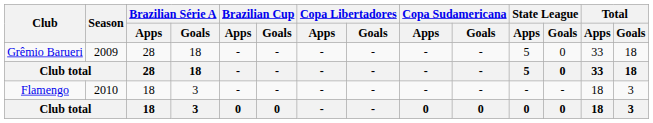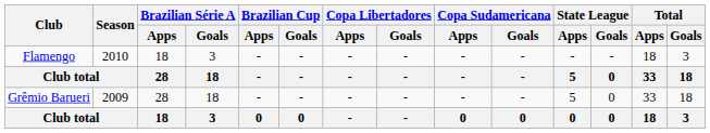 <table class="wikitable" style="text-align: center;">
 <tr>
 <th rowspan="2">Club</th>
 <th rowspan="2">Season</th>
 <th colspan="2"><a href='#'>Brazilian Série A</a></th>
 <th colspan="2"><a href='#'>Brazilian Cup</a></th>
 <th colspan="2"><a href='#'>Copa Libertadores</a></th>
 <th colspan="2"><a href='#'>Copa Sudamericana</a></th>
 <th colspan="2">State League</th>
 <th colspan="2">Total</th>
 </tr>
 <tr>
 <th>Apps</th>
 <th>Goals</th>
 <th>Apps</th>
 <th>Goals</th>
 <th>Apps</th>
 <th>Goals</th>
 <th>Apps</th>
 <th>Goals</th>
 <th>Apps</th>
 <th>Goals</th>
 <th>Apps</th>
 <th>Goals</th>
 </tr>
 <tr>
+<td><a href='#'>Flamengo</a></td>
+<td>2010</td>
+<td>18</td>
+<td>3</td>
+<td>-</td>
+<td>-</td>
+<td>-</td>
+<td>-</td>
+<td>-</td>
+<td>-</td>
+<td>-</td>
+<td>-</td>
+<td>18</td>
+<td>3</td>
+</tr>
+<tr>
+<th colspan="2"><strong>Club total</strong></th>
+<th>28</th>
+<th>18</th>
+<th>-</th>
+<th>-</th>
+<th>-</th>
+<th>-</th>
+<th>-</th>
+<th>-</th>
+<th>5</th>
+<th>0</th>
+<th>33</th>
+<th>18</th>
+</tr>
+<tr>
 <td><a href='#'>Grêmio Barueri</a></td>
 <td>2009</td>
 <td>28</td>
 <td>18</td>
 <td>-</td>
 <td>-</td>
 <td>-</td>
 <td>-</td>
 <td>-</td>
 <td>-</td>
 <td>5</td>
 <td>0</td>
 <td>33</td>
 <td>18</td>
 </tr>
 <tr>
 <th colspan="2"><strong>Club total</strong></th>
-<th>28</th>
-<th>18</th>
-<th>-</th>
-<th>-</th>
-<th>-</th>
-<th>-</th>
-<th>-</th>
-<th>-</th>
-<th>5</th>
-<th>0</th>
-<th>33</th>
-<th>18</th>
-</tr>
-<tr>
-<td><a href='#'>Flamengo</a></td>
-<td>2010</td>
-<td>18</td>
-<td>3</td>
-<td>-</td>
-<td>-</td>
-<td>-</td>
-<td>-</td>
-<td>-</td>
-<td>-</td>
-<td>-</td>
-<td>-</td>
-<td>18</td>
-<td>3</td>
-</tr>
-<tr>
-<th colspan="2"><strong>Club total</strong></th>
 <th>18</th>
 <th>3</th>
 <th>0</th>
 <th>0</th>
 <th>-</th>
 <th>-</th>
 <th>0</th>
 <th>0</th>
 <th>0</th>
 <th>0</th>
 <th>18</th>
 <th>3</th>
 </tr>
 </table>
